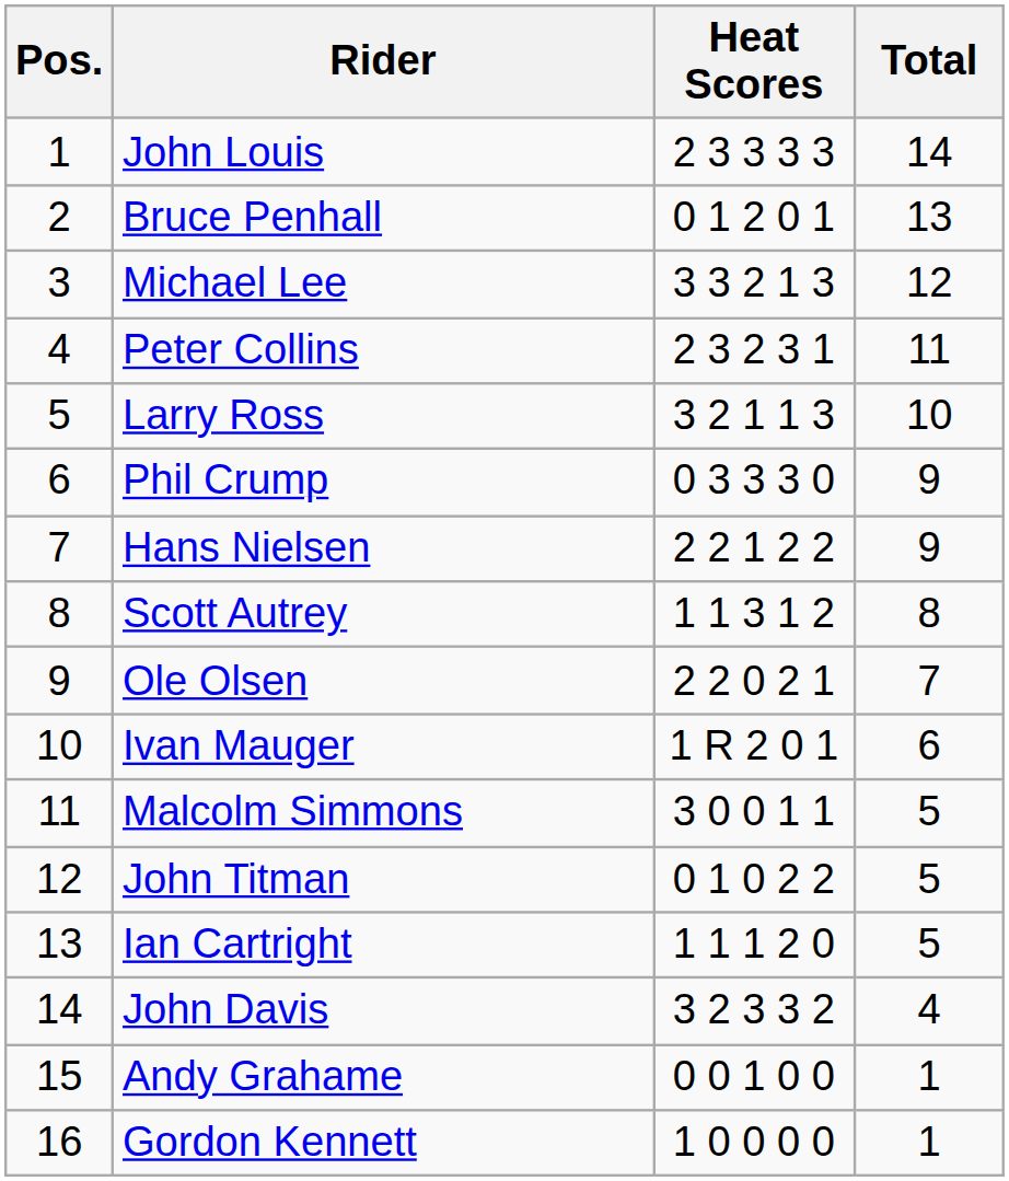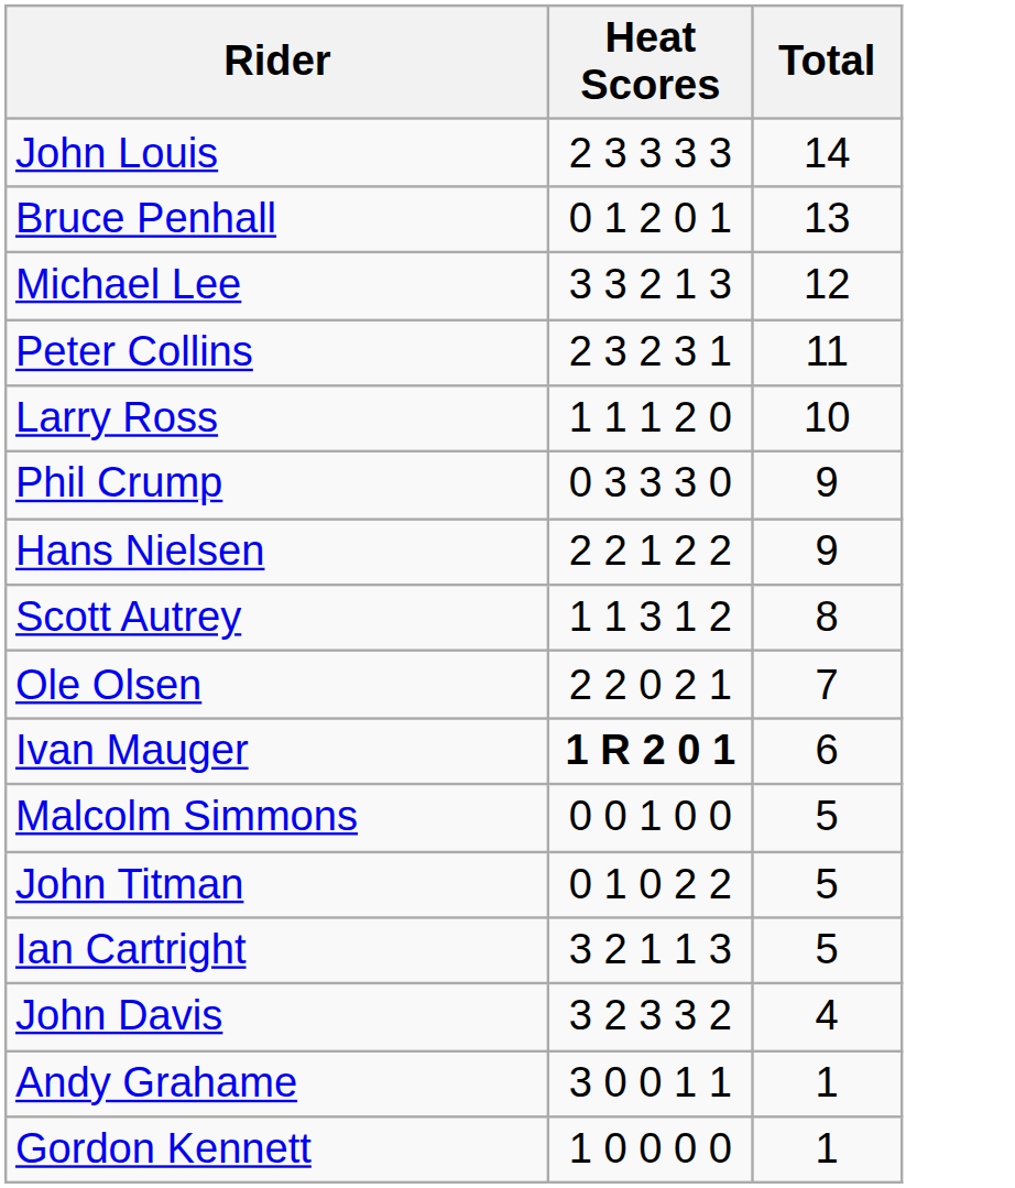 <table class=wikitable>
 <tr>
-<th width=25px>Pos.</th>
 <th width=200px>Rider</th>
 <th width=70px>Heat Scores</th>
 <th width=50px>Total</th>
 </tr>
 <tr align=center >
-<td>1</td>
 <td align=left> <a href='#'>John Louis</a></td>
 <td>2	3	3	3	3</td>
 <td>14</td>
 </tr>
 <tr align=center>
-<td>2</td>
 <td align=left> <a href='#'>Bruce Penhall</a></td>
 <td>0	1	2	0	1</td>
 <td>13</td>
 </tr>
 <tr align=center>
-<td>3</td>
 <td align=left> <a href='#'>Michael Lee</a></td>
 <td>3	3	2	1	3</td>
 <td>12</td>
 </tr>
 <tr align=center>
-<td>4</td>
 <td align=left> <a href='#'>Peter Collins</a></td>
 <td>2	3	2	3	1</td>
 <td>11</td>
 </tr>
 <tr align=center>
-<td>5</td>
 <td align=left> <a href='#'>Larry Ross</a></td>
-<td>3	2	1	1	3</td>
+<td>1	1	1	2	0</td>
 <td>10</td>
 </tr>
 <tr align=center>
-<td>6</td>
 <td align=left> <a href='#'>Phil Crump</a></td>
 <td>0	3	3	3	0</td>
 <td>9</td>
 </tr>
 <tr align=center>
-<td>7</td>
 <td align=left> <a href='#'>Hans Nielsen</a></td>
 <td>2	2	1	2	2</td>
 <td>9</td>
 </tr>
 <tr align=center>
-<td>8</td>
 <td align=left> <a href='#'>Scott Autrey</a></td>
 <td>1	1	3	1	2</td>
 <td>8</td>
 </tr>
 <tr align=center>
-<td>9</td>
 <td align=left> <a href='#'>Ole Olsen</a></td>
 <td>2	2	0	2	1</td>
 <td>7</td>
 </tr>
 <tr align=center>
-<td>10</td>
 <td align=left> <a href='#'>Ivan Mauger</a></td>
-<td>1	R	2	0	1</td>
+<td><strong>1	R	2	0	1</strong></td>
 <td>6</td>
 </tr>
 <tr align=center>
-<td>11</td>
 <td align=left> <a href='#'>Malcolm Simmons</a></td>
-<td>3	0	0	1	1</td>
+<td>0	0	1	0	0</td>
 <td>5</td>
 </tr>
 <tr align=center>
-<td>12</td>
 <td align=left> <a href='#'>John Titman</a></td>
 <td>0	1	0	2	2</td>
 <td>5</td>
 </tr>
 <tr align=center>
-<td>13</td>
 <td align=left> <a href='#'>Ian Cartright</a></td>
-<td>1	1	1	2	0</td>
+<td>3	2	1	1	3</td>
 <td>5</td>
 </tr>
 <tr align=center>
-<td>14</td>
 <td align=left> <a href='#'>John Davis</a></td>
 <td>3	2	3	3	2</td>
 <td>4</td>
 </tr>
 <tr align=center>
-<td>15</td>
 <td align=left> <a href='#'>Andy Grahame</a></td>
-<td>0	0	1	0	0</td>
+<td>3	0	0	1	1</td>
 <td>1</td>
 </tr>
 <tr align=center>
-<td>16</td>
 <td align=left> <a href='#'>Gordon Kennett</a></td>
 <td>1	0	0	0	0</td>
 <td>1</td>
 </tr>
 </table>
